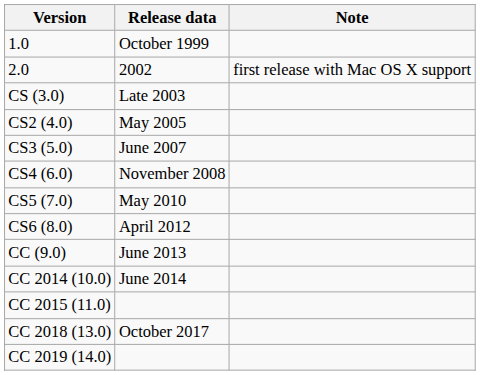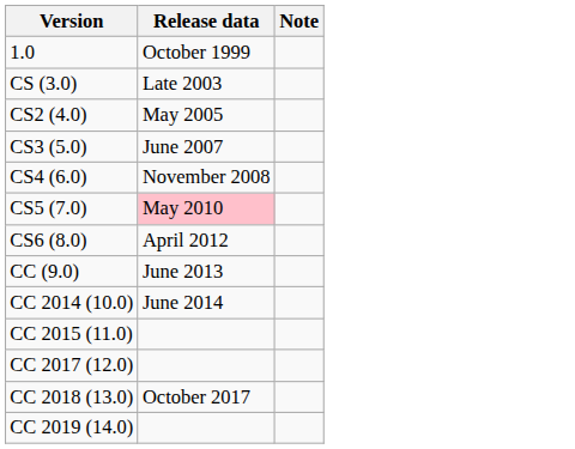 <table class="wikitable">
 <tr>
 <th>Version</th>
 <th>Release data</th>
 <th>Note</th>
 </tr>
 <tr>
 <td>1.0</td>
 <td>October 1999</td>
 <td></td>
-</tr>
-<tr>
-<td>2.0</td>
-<td>2002</td>
-<td>first release with Mac OS X support</td>
 </tr>
 <tr>
 <td>CS (3.0)</td>
 <td>Late 2003</td>
 <td></td>
 </tr>
 <tr>
 <td>CS2 (4.0)</td>
 <td>May 2005</td>
 <td></td>
 </tr>
 <tr>
 <td>CS3 (5.0)</td>
 <td>June 2007</td>
 <td></td>
 </tr>
 <tr>
 <td>CS4 (6.0)</td>
 <td>November 2008</td>
 <td></td>
 </tr>
 <tr>
 <td>CS5 (7.0)</td>
-<td>May 2010</td>
+<td style="background: pink;">May 2010</td>
 <td></td>
 </tr>
 <tr>
 <td>CS6 (8.0)</td>
 <td>April 2012</td>
 <td></td>
 </tr>
 <tr>
 <td>CC (9.0)</td>
 <td>June 2013</td>
 <td></td>
 </tr>
 <tr>
 <td>CC 2014 (10.0)</td>
 <td>June 2014</td>
 <td></td>
 </tr>
 <tr>
 <td>CC 2015 (11.0)</td>
 <td></td>
 <td></td>
 </tr>
 <tr>
+<td>CC 2017 (12.0)</td>
+<td></td>
+<td></td>
+</tr>
+<tr>
 <td>CC 2018 (13.0)</td>
 <td>October 2017</td>
 <td></td>
 </tr>
 <tr>
 <td>CC 2019 (14.0)</td>
 <td></td>
 <td></td>
 </tr>
 </table>
